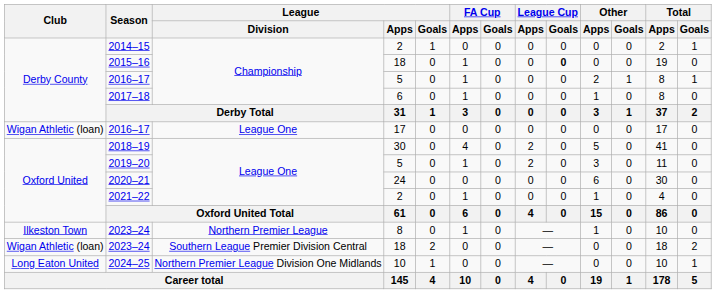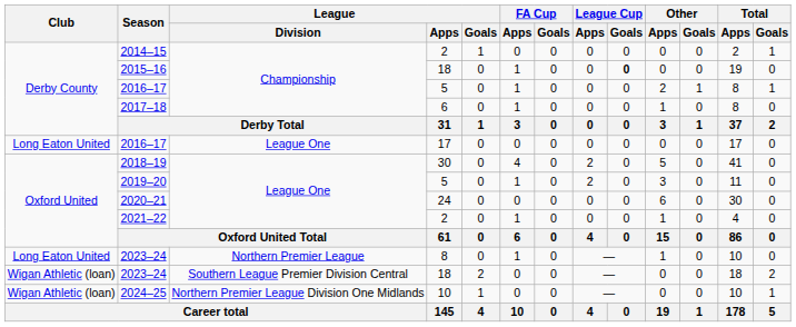 <table class="wikitable" style="text-align: center;">
 <tr>
 <th rowspan="2">Club</th>
 <th rowspan="2">Season</th>
 <th colspan="3">League</th>
 <th colspan="2"><a href='#'>FA Cup</a></th>
 <th colspan="2"><a href='#'>League Cup</a></th>
 <th colspan="2">Other</th>
 <th colspan="2">Total</th>
 </tr>
 <tr>
 <th>Division</th>
 <th>Apps</th>
 <th>Goals</th>
 <th>Apps</th>
 <th>Goals</th>
 <th>Apps</th>
 <th>Goals</th>
 <th>Apps</th>
 <th>Goals</th>
 <th>Apps</th>
 <th>Goals</th>
 </tr>
 <tr>
 <td rowspan="5"><a href='#'>Derby County</a></td>
 <td><a href='#'>2014–15</a></td>
 <td rowspan="4"><a href='#'>Championship</a></td>
 <td>2</td>
 <td>1</td>
 <td>0</td>
 <td>0</td>
 <td>0</td>
 <td>0</td>
 <td>0</td>
 <td>0</td>
 <td>2</td>
 <td>1</td>
 </tr>
 <tr>
 <td><a href='#'>2015–16</a></td>
 <td>18</td>
 <td>0</td>
 <td>1</td>
 <td>0</td>
 <td>0</td>
 <td><strong>0</strong></td>
 <td>0</td>
 <td>0</td>
 <td>19</td>
 <td>0</td>
 </tr>
 <tr>
 <td><a href='#'>2016–17</a></td>
 <td>5</td>
 <td>0</td>
 <td>1</td>
 <td>0</td>
 <td>0</td>
 <td>0</td>
 <td>2</td>
 <td>1</td>
 <td>8</td>
 <td>1</td>
 </tr>
 <tr>
 <td><a href='#'>2017–18</a></td>
 <td>6</td>
 <td>0</td>
 <td>1</td>
 <td>0</td>
 <td>0</td>
 <td>0</td>
 <td>1</td>
 <td>0</td>
 <td>8</td>
 <td>0</td>
 </tr>
 <tr>
 <th colspan=2>Derby Total</th>
 <th>31</th>
 <th>1</th>
 <th>3</th>
 <th>0</th>
 <th>0</th>
 <th>0</th>
 <th>3</th>
 <th>1</th>
 <th>37</th>
 <th>2</th>
 </tr>
 <tr>
-<td><a href='#'>Wigan Athletic</a> (loan)</td>
+<td><a href='#'>Long Eaton United</a></td>
 <td><a href='#'>2016–17</a></td>
 <td><a href='#'>League One</a></td>
 <td>17</td>
 <td>0</td>
 <td>0</td>
 <td>0</td>
 <td>0</td>
 <td>0</td>
 <td>0</td>
 <td>0</td>
 <td>17</td>
 <td>0</td>
 </tr>
 <tr>
 <td rowspan="5"><a href='#'>Oxford United</a></td>
 <td><a href='#'>2018–19</a></td>
 <td rowspan="4"><a href='#'>League One</a></td>
 <td>30</td>
 <td>0</td>
 <td>4</td>
 <td>0</td>
 <td>2</td>
 <td>0</td>
 <td>5</td>
 <td>0</td>
 <td>41</td>
 <td>0</td>
 </tr>
 <tr>
 <td><a href='#'>2019–20</a></td>
 <td>5</td>
 <td>0</td>
 <td>1</td>
 <td>0</td>
 <td>2</td>
 <td>0</td>
 <td>3</td>
 <td>0</td>
 <td>11</td>
 <td>0</td>
 </tr>
 <tr>
 <td><a href='#'>2020–21</a></td>
 <td>24</td>
 <td>0</td>
 <td>0</td>
 <td>0</td>
 <td>0</td>
 <td>0</td>
 <td>6</td>
 <td>0</td>
 <td>30</td>
 <td>0</td>
 </tr>
 <tr>
 <td><a href='#'>2021–22</a></td>
 <td>2</td>
 <td>0</td>
 <td>1</td>
 <td>0</td>
 <td>0</td>
 <td>0</td>
 <td>1</td>
 <td>0</td>
 <td>4</td>
 <td>0</td>
 </tr>
 <tr>
 <th colspan=2>Oxford United Total</th>
 <th>61</th>
 <th>0</th>
 <th>6</th>
 <th>0</th>
 <th>4</th>
 <th>0</th>
 <th>15</th>
 <th>0</th>
 <th>86</th>
 <th>0</th>
 </tr>
 <tr>
-<td><a href='#'>Ilkeston Town</a></td>
+<td><a href='#'>Long Eaton United</a></td>
 <td><a href='#'>2023–24</a></td>
 <td><a href='#'>Northern Premier League</a></td>
 <td>8</td>
 <td>0</td>
 <td>1</td>
 <td>0</td>
 <td colspan="2">—</td>
 <td>1</td>
 <td>0</td>
 <td>10</td>
 <td>0</td>
 </tr>
 <tr>
 <td><a href='#'>Wigan Athletic</a> (loan)</td>
 <td><a href='#'>2023–24</a></td>
 <td><a href='#'>Southern League</a> Premier Division Central</td>
 <td>18</td>
 <td>2</td>
 <td>0</td>
 <td>0</td>
 <td colspan="2">—</td>
 <td>0</td>
 <td>0</td>
 <td>18</td>
 <td>2</td>
 </tr>
 <tr>
-<td><a href='#'>Long Eaton United</a></td>
+<td><a href='#'>Wigan Athletic</a> (loan)</td>
 <td><a href='#'>2024–25</a></td>
 <td><a href='#'>Northern Premier League</a> Division One Midlands</td>
 <td>10</td>
 <td>1</td>
 <td>0</td>
 <td>0</td>
 <td colspan="2">—</td>
 <td>0</td>
 <td>0</td>
 <td>10</td>
 <td>1</td>
 </tr>
 <tr>
 <th colspan="3">Career total</th>
 <th>145</th>
 <th>4</th>
 <th>10</th>
 <th>0</th>
 <th>4</th>
 <th>0</th>
 <th>19</th>
 <th>1</th>
 <th>178</th>
 <th>5</th>
 </tr>
 </table>
